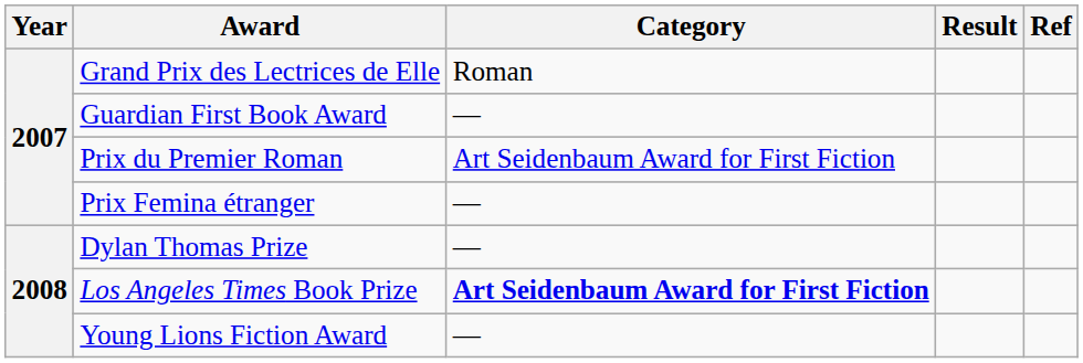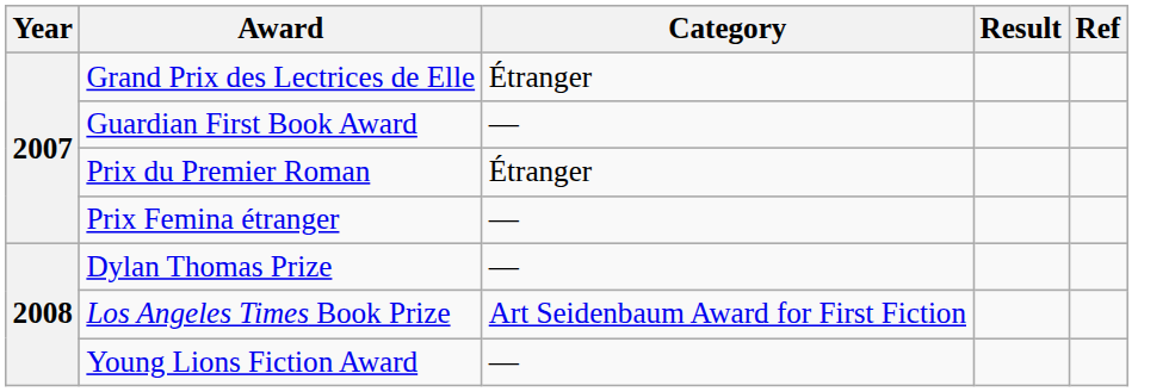 <table class="wikitable sortable">
 <tr>
 <th>Year</th>
 <th>Award</th>
 <th>Category</th>
 <th>Result</th>
 <th>Ref</th>
 </tr>
 <tr>
 <th rowspan="4">2007</th>
 <td><a href='#'>Grand Prix des Lectrices de Elle</a></td>
-<td>Roman</td>
+<td>Étranger</td>
 <td></td>
 <td></td>
 </tr>
 <tr>
 <td><a href='#'>Guardian First Book Award</a></td>
 <td>—</td>
 <td></td>
 <td></td>
 </tr>
 <tr>
 <td><a href='#'>Prix du Premier Roman</a></td>
-<td><a href='#'>Art Seidenbaum Award for First Fiction</a></td>
+<td>Étranger</td>
 <td></td>
 <td></td>
 </tr>
 <tr>
 <td><a href='#'>Prix Femina étranger</a></td>
 <td>—</td>
 <td></td>
 <td></td>
 </tr>
 <tr>
 <th rowspan="3">2008</th>
 <td><a href='#'>Dylan Thomas Prize</a></td>
 <td>—</td>
 <td></td>
 <td></td>
 </tr>
 <tr>
 <td><a href='#'><em>Los Angeles Times</em> Book Prize</a></td>
-<td><strong><a href='#'>Art Seidenbaum Award for First Fiction</a></strong></td>
+<td><a href='#'>Art Seidenbaum Award for First Fiction</a></td>
 <td></td>
 <td></td>
 </tr>
 <tr>
 <td><a href='#'>Young Lions Fiction Award</a></td>
 <td>—</td>
 <td></td>
 <td></td>
 </tr>
 </table>
